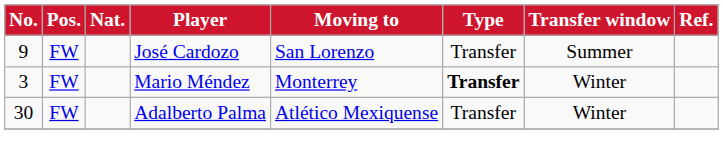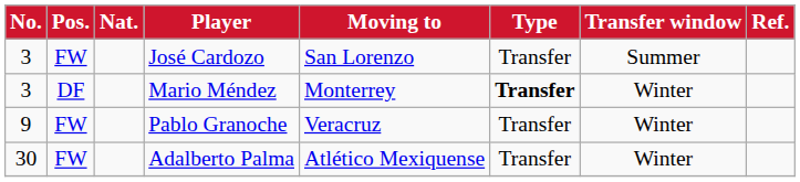 <table class="wikitable sortable" style="text-align:center;">
 <tr>
 <th style=background-color:#CF152D;color:#FFFFFF>No.</th>
 <th style=background-color:#CF152D;color:#FFFFFF>Pos.</th>
 <th style=background-color:#CF152D;color:#FFFFFF>Nat.</th>
 <th style=background-color:#CF152D;color:#FFFFFF>Player</th>
 <th style=background-color:#CF152D;color:#FFFFFF>Moving to</th>
 <th style=background-color:#CF152D;color:#FFFFFF>Type</th>
 <th style=background-color:#CF152D;color:#FFFFFF>Transfer window</th>
 <th style=background-color:#CF152D;color:#FFFFFF>Ref.</th>
 </tr>
 <tr>
-<td>9</td>
+<td>3</td>
 <td><a href='#'>FW</a></td>
 <td></td>
 <td align=left><a href='#'>José Cardozo</a></td>
 <td align=left> <a href='#'>San Lorenzo</a></td>
 <td>Transfer</td>
 <td>Summer</td>
 <td></td>
 </tr>
 <tr>
 <td>3</td>
-<td><a href='#'>FW</a></td>
+<td><a href='#'>DF</a></td>
 <td></td>
 <td align=left><a href='#'>Mario Méndez</a></td>
 <td align=left><a href='#'>Monterrey</a></td>
 <td><strong>Transfer</strong></td>
+<td>Winter</td>
+<td></td>
+</tr>
+<tr>
+<td>9</td>
+<td><a href='#'>FW</a></td>
+<td></td>
+<td align=left><a href='#'>Pablo Granoche</a></td>
+<td align=left><a href='#'>Veracruz</a></td>
+<td>Transfer</td>
 <td>Winter</td>
 <td></td>
 </tr>
 <tr>
 <td>30</td>
 <td><a href='#'>FW</a></td>
 <td></td>
 <td align=left><a href='#'>Adalberto Palma</a></td>
 <td align=left><a href='#'>Atlético Mexiquense</a></td>
 <td>Transfer</td>
 <td>Winter</td>
 <td></td>
 </tr>
 <tr>
 </tr>
 </table>
